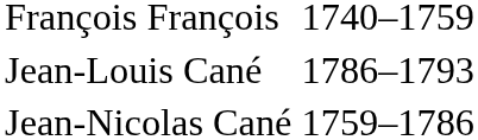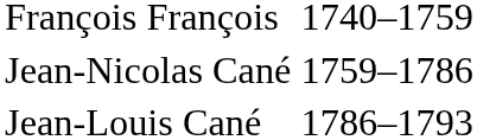 <table>
 <tr>
 <td>François François</td>
 <td>1740–1759</td>
 </tr>
 <tr>
+<td>Jean-Nicolas Cané</td>
+<td>1759–1786</td>
+</tr>
+<tr>
 <td>Jean-Louis Cané</td>
 <td>1786–1793</td>
 </tr>
-<tr>
-<td>Jean-Nicolas Cané</td>
-<td>1759–1786</td>
-</tr>
 </table>
